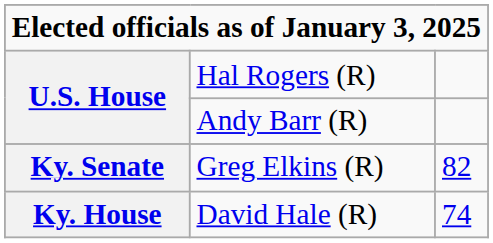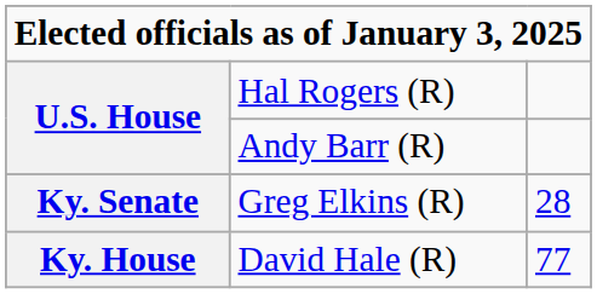 <table class=wikitable>
 <tr>
 <td colspan="3"><strong>Elected officials as of January 3, 2025</strong></td>
 </tr>
 <tr>
 <th rowspan=2><a href='#'>U.S. House</a></th>
 <td><a href='#'>Hal Rogers</a> (R)</td>
 <td></td>
 </tr>
 <tr>
 <td><a href='#'>Andy Barr</a> (R)</td>
 <td></td>
 </tr>
 <tr>
 <th scope=row><a href='#'>Ky. Senate</a></th>
 <td><a href='#'>Greg Elkins</a> (R)</td>
-<td><a href='#'>82</a></td>
+<td><a href='#'>28</a></td>
 </tr>
 <tr>
 <th scope=row><a href='#'>Ky. House</a></th>
 <td><a href='#'>David Hale</a> (R)</td>
-<td><a href='#'>74</a></td>
+<td><a href='#'>77</a></td>
 </tr>
 </table>
